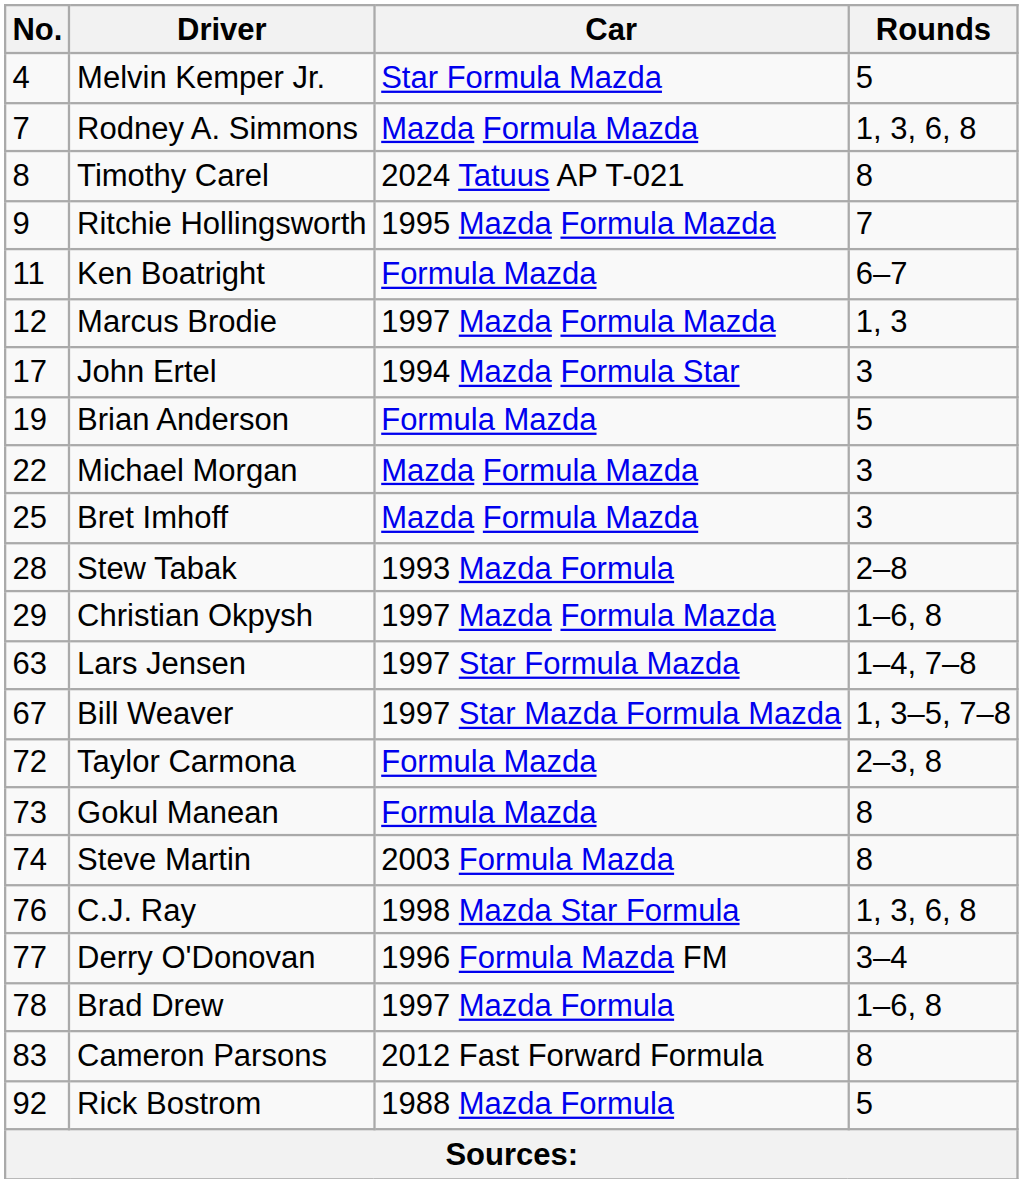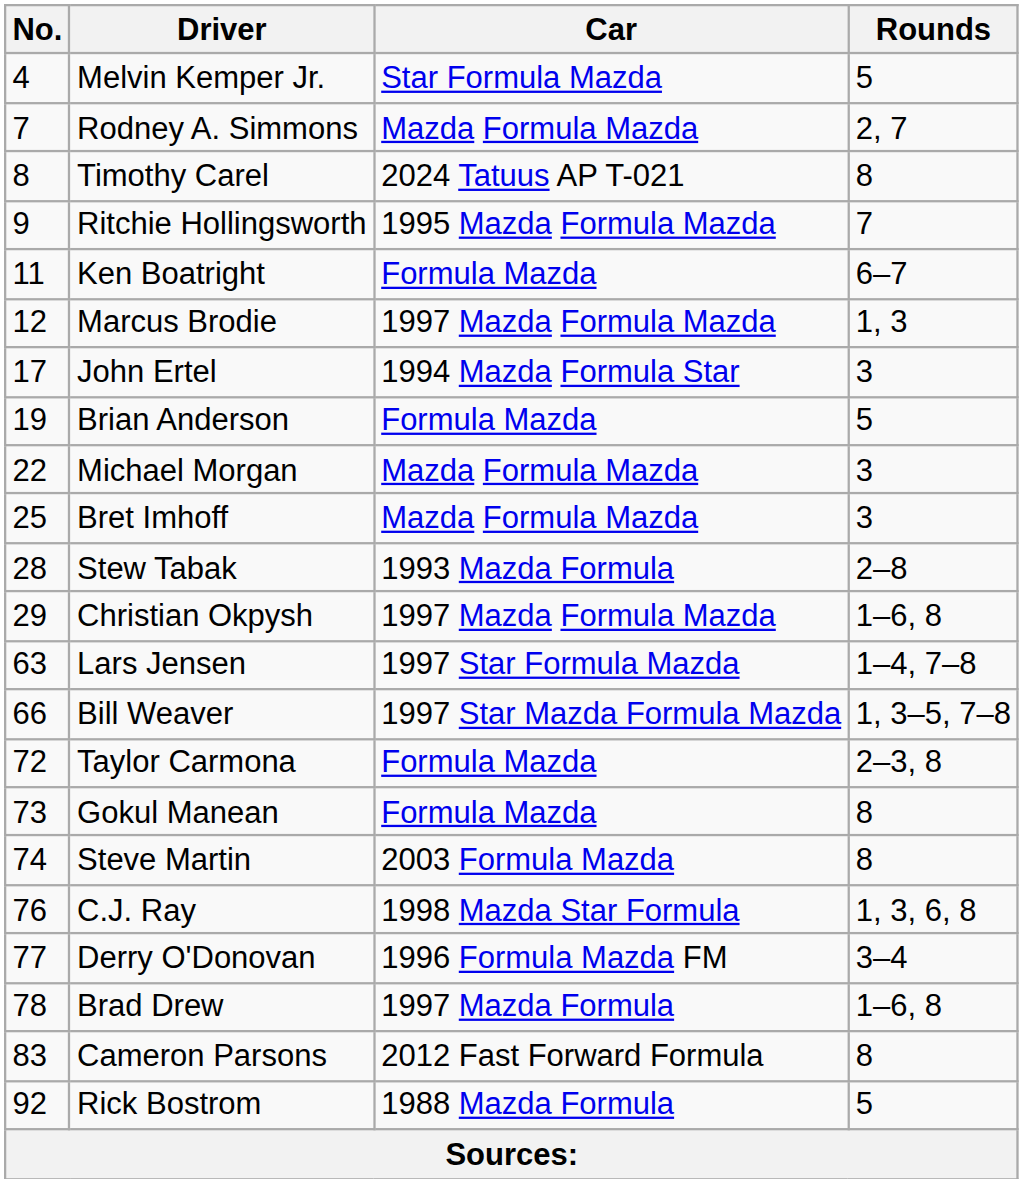 <table class="wikitable" style="font-size: 85%;">
 <tr>
 <th>No.</th>
 <th>Driver</th>
 <th>Car</th>
 <th>Rounds</th>
 </tr>
 <tr>
 <td>4</td>
 <td> Melvin Kemper Jr.</td>
 <td><a href='#'>Star Formula Mazda</a></td>
 <td>5</td>
 </tr>
 <tr>
 <td>7</td>
 <td> Rodney A. Simmons</td>
 <td><a href='#'>Mazda</a> <a href='#'>Formula Mazda</a></td>
-<td>1, 3, 6, 8</td>
+<td>2, 7</td>
 </tr>
 <tr>
 <td>8</td>
 <td> Timothy Carel</td>
 <td>2024 <a href='#'>Tatuus</a> AP T-021</td>
 <td>8</td>
 </tr>
 <tr>
 <td>9</td>
 <td> Ritchie Hollingsworth</td>
 <td>1995 <a href='#'>Mazda</a> <a href='#'>Formula Mazda</a></td>
 <td>7</td>
 </tr>
 <tr>
 <td>11</td>
 <td> Ken Boatright</td>
 <td><a href='#'>Formula Mazda</a></td>
 <td>6–7</td>
 </tr>
 <tr>
 <td>12</td>
 <td> Marcus Brodie</td>
 <td>1997 <a href='#'>Mazda</a> <a href='#'>Formula Mazda</a></td>
 <td>1, 3</td>
 </tr>
 <tr>
 <td>17</td>
 <td> John Ertel</td>
 <td>1994 <a href='#'>Mazda</a> <a href='#'>Formula Star</a></td>
 <td>3</td>
 </tr>
 <tr>
 <td>19</td>
 <td> Brian Anderson</td>
 <td><a href='#'>Formula Mazda</a></td>
 <td>5</td>
 </tr>
 <tr>
 <td>22</td>
 <td> Michael Morgan</td>
 <td><a href='#'>Mazda</a> <a href='#'>Formula Mazda</a></td>
 <td>3</td>
 </tr>
 <tr>
 <td>25</td>
 <td> Bret Imhoff</td>
 <td><a href='#'>Mazda</a> <a href='#'>Formula Mazda</a></td>
 <td>3</td>
 </tr>
 <tr>
 <td>28</td>
 <td> Stew Tabak</td>
 <td>1993 <a href='#'>Mazda Formula</a></td>
 <td>2–8</td>
 </tr>
 <tr>
 <td>29</td>
 <td> Christian Okpysh</td>
 <td>1997 <a href='#'>Mazda</a> <a href='#'>Formula Mazda</a></td>
 <td>1–6, 8</td>
 </tr>
 <tr>
 <td>63</td>
 <td> Lars Jensen</td>
 <td>1997 <a href='#'>Star Formula Mazda</a></td>
 <td>1–4, 7–8</td>
 </tr>
 <tr>
-<td>67</td>
+<td>66</td>
 <td> Bill Weaver</td>
 <td>1997 <a href='#'>Star Mazda Formula Mazda</a></td>
 <td>1, 3–5, 7–8</td>
 </tr>
 <tr>
 <td>72</td>
 <td> Taylor Carmona</td>
 <td><a href='#'>Formula Mazda</a></td>
 <td>2–3, 8</td>
 </tr>
 <tr>
 <td>73</td>
 <td> Gokul Manean</td>
 <td><a href='#'>Formula Mazda</a></td>
 <td>8</td>
 </tr>
 <tr>
 <td>74</td>
 <td> Steve Martin</td>
 <td>2003 <a href='#'>Formula Mazda</a></td>
 <td>8</td>
 </tr>
 <tr>
 <td>76</td>
 <td> C.J. Ray</td>
 <td>1998 <a href='#'>Mazda Star Formula</a></td>
 <td>1, 3, 6, 8</td>
 </tr>
 <tr>
 <td>77</td>
 <td> Derry O'Donovan</td>
 <td>1996 <a href='#'>Formula Mazda</a> FM</td>
 <td>3–4</td>
 </tr>
 <tr>
 <td>78</td>
 <td> Brad Drew</td>
 <td>1997 <a href='#'>Mazda Formula</a></td>
 <td>1–6, 8</td>
 </tr>
 <tr>
 <td>83</td>
 <td> Cameron Parsons</td>
 <td>2012 Fast Forward Formula</td>
 <td>8</td>
 </tr>
 <tr>
 <td>92</td>
 <td> Rick Bostrom</td>
 <td>1988 <a href='#'>Mazda Formula</a></td>
 <td>5</td>
 </tr>
 <tr>
 <th colspan="4">Sources:</th>
 </tr>
 </table>
